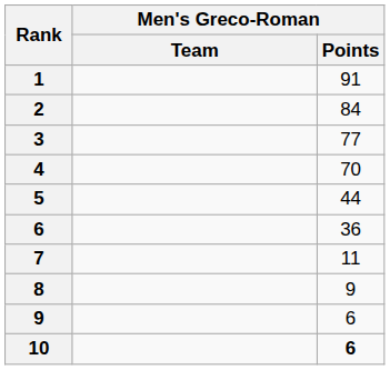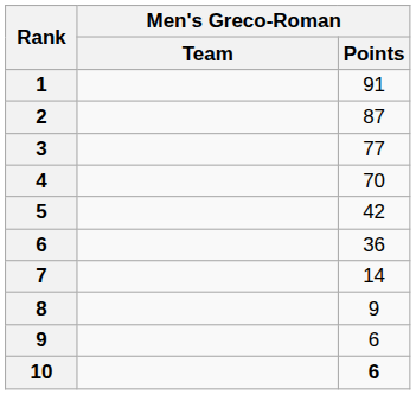 <table class="wikitable" style="text-align:center;">
 <tr>
 <th rowspan="2" width="50">Rank</th>
 <th colspan="2">Men's Greco-Roman</th>
 </tr>
 <tr>
 <th width="200">Team</th>
 <th width="50">Points</th>
 </tr>
 <tr>
 <th>1</th>
 <td align="left"></td>
 <td>91</td>
 </tr>
 <tr>
 <th>2</th>
 <td align="left"></td>
-<td>84</td>
+<td>87</td>
 </tr>
 <tr>
 <th>3</th>
 <td align="left"></td>
 <td>77</td>
 </tr>
 <tr>
 <th>4</th>
 <td align="left"></td>
 <td>70</td>
 </tr>
 <tr>
 <th>5</th>
 <td align="left"></td>
-<td>44</td>
+<td>42</td>
 </tr>
 <tr>
 <th>6</th>
 <td align="left"></td>
 <td>36</td>
 </tr>
 <tr>
 <th>7</th>
 <td align="left"></td>
-<td>11</td>
+<td>14</td>
 </tr>
 <tr>
 <th>8</th>
 <td align="left"></td>
 <td>9</td>
 </tr>
 <tr>
 <th>9</th>
 <td align="left"></td>
 <td>6</td>
 </tr>
 <tr>
 <th>10</th>
 <td align="left"></td>
 <td><strong>6</strong></td>
 </tr>
 </table>
